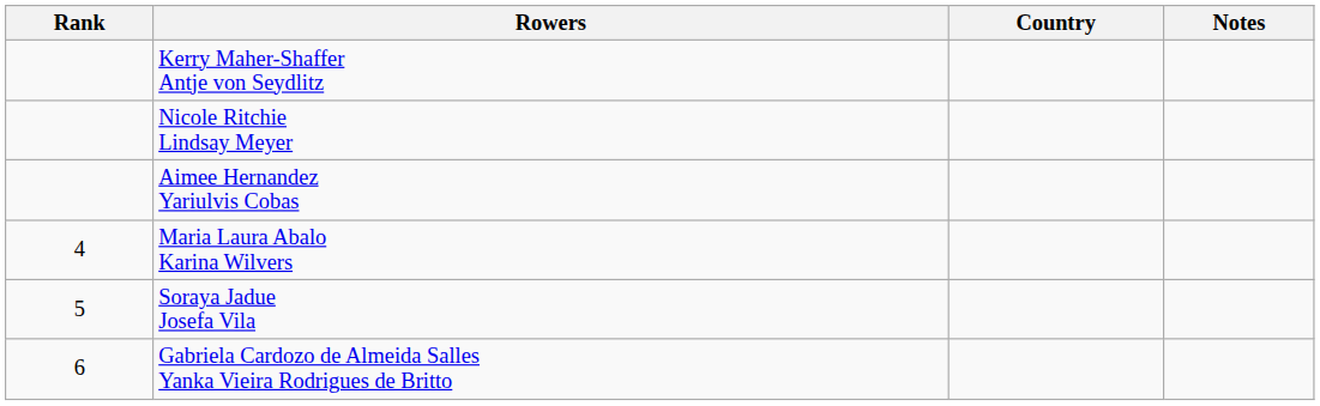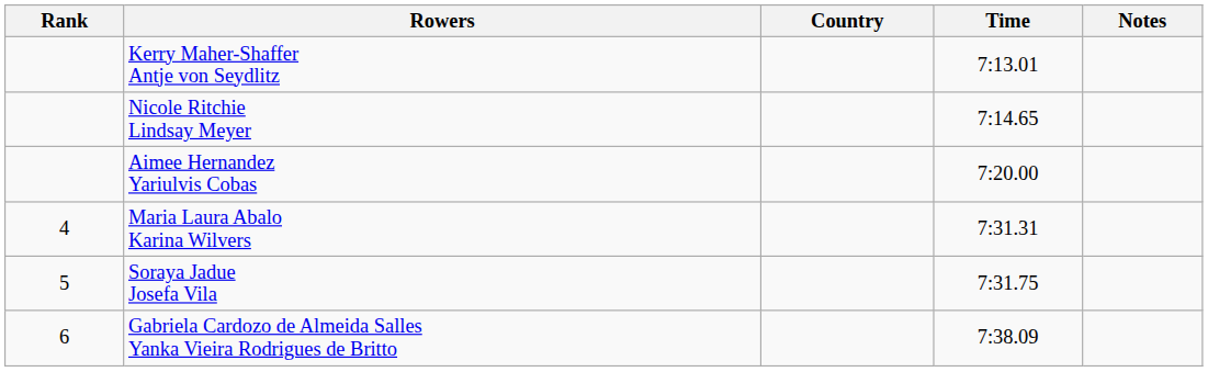 <table class="wikitable" width=60% style="text-align:center">
 <tr>
 <th>Rank</th>
 <th>Rowers</th>
 <th>Country</th>
+<th>Time</th>
 <th>Notes</th>
 </tr>
 <tr>
 <td></td>
 <td align=left><a href='#'>Kerry Maher-Shaffer</a><br><a href='#'>Antje von Seydlitz</a></td>
 <td align=left></td>
+<td>7:13.01</td>
 <td></td>
 </tr>
 <tr>
 <td></td>
 <td align=left><a href='#'>Nicole Ritchie</a><br><a href='#'>Lindsay Meyer</a></td>
 <td align=left></td>
+<td>7:14.65</td>
 <td></td>
 </tr>
 <tr>
 <td></td>
 <td align=left><a href='#'>Aimee Hernandez</a><br><a href='#'>Yariulvis Cobas</a></td>
 <td align=left></td>
+<td>7:20.00</td>
 <td></td>
 </tr>
 <tr>
 <td>4</td>
 <td align=left><a href='#'>Maria Laura Abalo</a><br><a href='#'>Karina Wilvers</a></td>
 <td align=left></td>
+<td>7:31.31</td>
 <td></td>
 </tr>
 <tr>
 <td>5</td>
 <td align=left><a href='#'>Soraya Jadue</a><br><a href='#'>Josefa Vila</a></td>
 <td align=left></td>
+<td>7:31.75</td>
 <td></td>
 </tr>
 <tr>
 <td>6</td>
 <td align=left><a href='#'>Gabriela Cardozo de Almeida Salles</a><br><a href='#'>Yanka Vieira Rodrigues de Britto</a></td>
 <td align=left></td>
+<td>7:38.09</td>
 <td></td>
 </tr>
 </table>
